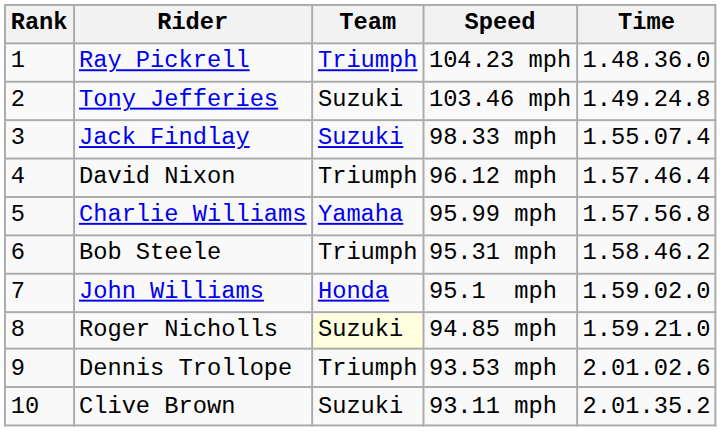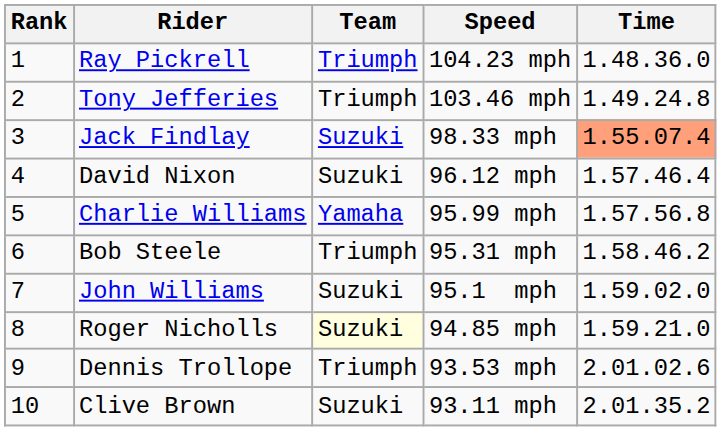 <table class="wikitable" style="font-size: 95%;">
 <tr style="background:#efefef;">
 <th>Rank</th>
 <th>Rider</th>
 <th>Team</th>
 <th>Speed</th>
 <th>Time</th>
 </tr>
 <tr>
 <td>1</td>
 <td> <a href='#'>Ray Pickrell</a></td>
 <td><a href='#'>Triumph</a></td>
 <td>104.23 mph</td>
 <td>1.48.36.0</td>
 </tr>
 <tr>
 <td>2</td>
 <td> <a href='#'>Tony Jefferies</a></td>
-<td>Suzuki</td>
+<td>Triumph</td>
 <td>103.46 mph</td>
 <td>1.49.24.8</td>
 </tr>
 <tr>
 <td>3</td>
 <td> <a href='#'>Jack Findlay</a></td>
 <td><a href='#'>Suzuki</a></td>
 <td>98.33 mph</td>
-<td>1.55.07.4</td>
+<td style="background: lightsalmon;">1.55.07.4</td>
 </tr>
 <tr>
 <td>4</td>
 <td> David Nixon</td>
-<td>Triumph</td>
+<td>Suzuki</td>
 <td>96.12 mph</td>
 <td>1.57.46.4</td>
 </tr>
 <tr>
 <td>5</td>
 <td> <a href='#'>Charlie Williams</a></td>
 <td><a href='#'>Yamaha</a></td>
 <td>95.99 mph</td>
 <td>1.57.56.8</td>
 </tr>
 <tr>
 <td>6</td>
 <td> Bob Steele</td>
 <td>Triumph</td>
 <td>95.31 mph</td>
 <td>1.58.46.2</td>
 </tr>
 <tr>
 <td>7</td>
 <td> <a href='#'>John Williams</a></td>
-<td><a href='#'>Honda</a></td>
+<td>Suzuki</td>
 <td>95.1  mph</td>
 <td>1.59.02.0</td>
 </tr>
 <tr>
 <td>8</td>
 <td> Roger Nicholls</td>
 <td style="background: lightyellow;">Suzuki</td>
 <td>94.85 mph</td>
 <td>1.59.21.0</td>
 </tr>
 <tr>
 <td>9</td>
 <td> Dennis Trollope</td>
 <td>Triumph</td>
 <td>93.53 mph</td>
 <td>2.01.02.6</td>
 </tr>
 <tr>
 <td>10</td>
 <td> Clive Brown</td>
 <td>Suzuki</td>
 <td>93.11 mph</td>
 <td>2.01.35.2</td>
 </tr>
 </table>
